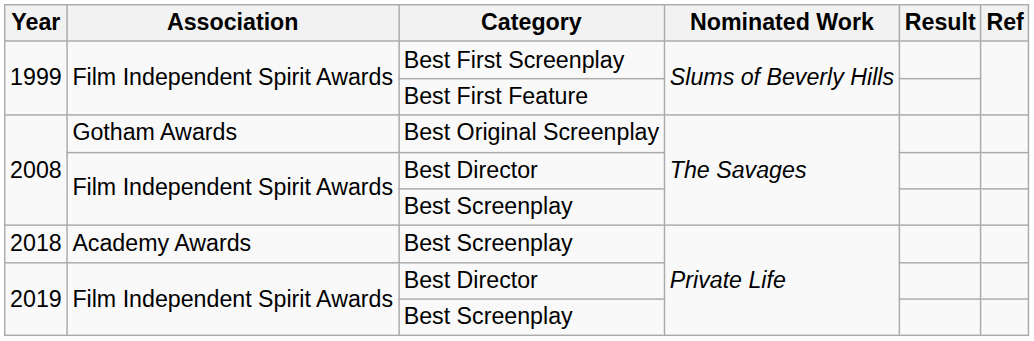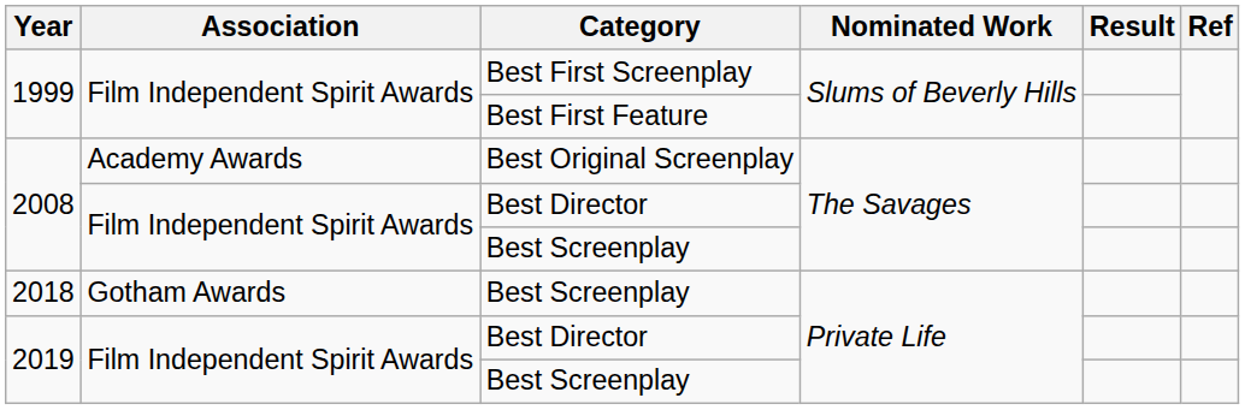 <table class="wikitable">
 <tr>
 <th>Year</th>
 <th>Association</th>
 <th>Category</th>
 <th>Nominated Work</th>
 <th>Result</th>
 <th>Ref</th>
 </tr>
 <tr>
 <td rowspan="2">1999</td>
 <td rowspan="2">Film Independent Spirit Awards</td>
 <td>Best First Screenplay</td>
 <td rowspan="2"><em>Slums of Beverly Hills</em></td>
 <td></td>
 <td rowspan="2"></td>
 </tr>
 <tr>
 <td>Best First Feature</td>
 <td></td>
 </tr>
 <tr>
 <td rowspan="3">2008</td>
-<td>Gotham Awards</td>
+<td>Academy Awards</td>
 <td>Best Original Screenplay</td>
 <td rowspan="3"><em>The Savages</em></td>
 <td></td>
 <td></td>
 </tr>
 <tr>
 <td rowspan="2">Film Independent Spirit Awards</td>
 <td>Best Director</td>
 <td></td>
 <td></td>
 </tr>
 <tr>
 <td>Best Screenplay</td>
 <td></td>
 <td></td>
 </tr>
 <tr>
 <td>2018</td>
-<td>Academy Awards</td>
+<td>Gotham Awards</td>
 <td>Best Screenplay</td>
 <td rowspan="3"><em>Private Life</em></td>
 <td></td>
 <td></td>
 </tr>
 <tr>
 <td rowspan="2">2019</td>
 <td rowspan="2">Film Independent Spirit Awards</td>
 <td>Best Director</td>
 <td></td>
 <td></td>
 </tr>
 <tr>
 <td>Best Screenplay</td>
 <td></td>
 <td></td>
 </tr>
 </table>
